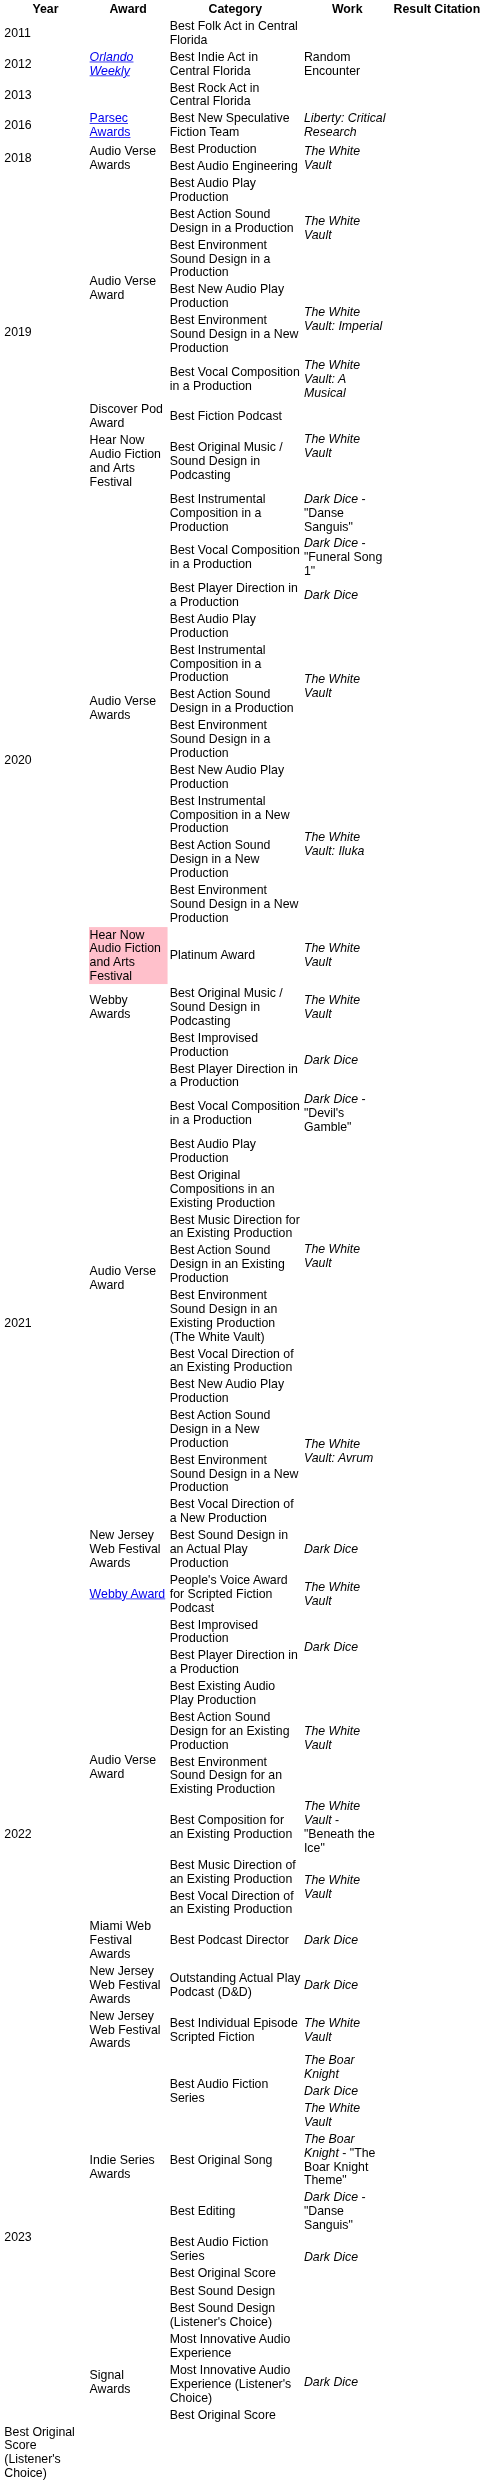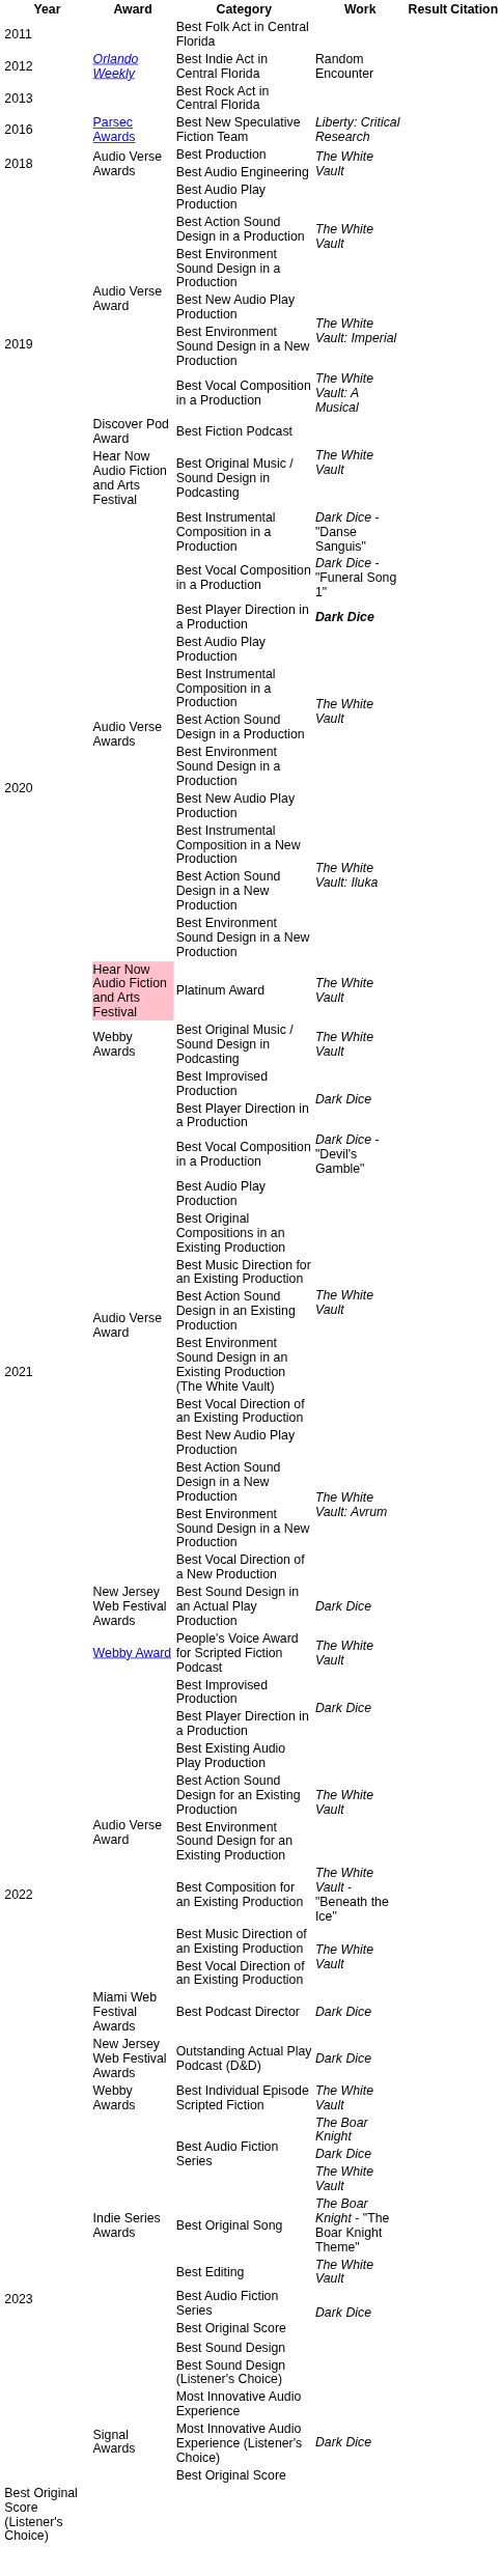 <table>
 <tr>
 <th>Year</th>
 <th>Award</th>
 <th>Category</th>
 <th>Work</th>
 <th>Result</th>
 <th>Citation</th>
 </tr>
 <tr>
 <td scope="row">2011</td>
 <td rowspan=3><em><a href='#'>Orlando Weekly</a></em></td>
 <td>Best Folk Act in Central Florida</td>
 <td rowspan=3>Random Encounter</td>
 <td></td>
 <td></td>
 </tr>
 <tr>
 <td scope="row">2012</td>
 <td>Best Indie Act in Central Florida</td>
 <td></td>
 <td></td>
 </tr>
 <tr>
 <td scope="row">2013</td>
 <td>Best Rock Act in Central Florida</td>
 <td></td>
 <td></td>
 </tr>
 <tr>
 <td>2016</td>
 <td><a href='#'>Parsec Awards</a></td>
 <td>Best New Speculative Fiction Team</td>
 <td><em>Liberty: Critical Research</em></td>
 <td></td>
 <td></td>
 </tr>
 <tr>
 <td scope="row" rowspan=2>2018</td>
 <td rowspan="2">Audio Verse Awards</td>
 <td>Best Production</td>
 <td rowspan="2"><em>The White Vault</em></td>
 <td></td>
 <td></td>
 </tr>
 <tr>
 <td>Best Audio Engineering</td>
 <td></td>
 <td></td>
 </tr>
 <tr>
 <td rowspan="8">2019</td>
 <td rowspan=6>Audio Verse Award</td>
 <td>Best Audio Play Production</td>
 <td rowspan="3"><em>The White Vault</em></td>
 <td></td>
 <td rowspan=6></td>
 </tr>
 <tr>
 <td>Best Action Sound Design in a Production</td>
 <td></td>
 </tr>
 <tr>
 <td>Best Environment Sound Design in a Production</td>
 <td></td>
 </tr>
 <tr>
 <td>Best New Audio Play Production</td>
 <td rowspan="2"><em>The White Vault: Imperial</em></td>
 <td></td>
 </tr>
 <tr>
 <td>Best Environment Sound Design in a New Production</td>
 <td></td>
 </tr>
 <tr>
 <td>Best Vocal Composition in a Production</td>
 <td><em>The White Vault: A Musical</em></td>
 <td></td>
 </tr>
 <tr>
 <td>Discover Pod Award</td>
 <td>Best Fiction Podcast</td>
 <td rowspan="2"><em>The White Vault</em></td>
 <td></td>
 <td></td>
 </tr>
 <tr>
 <td>Hear Now Audio Fiction and Arts Festival</td>
 <td>Best Original Music / Sound Design in Podcasting</td>
 <td></td>
 <td></td>
 </tr>
 <tr>
 <td rowspan= "13">2020</td>
 <td rowspan= "11">Audio Verse Awards</td>
 <td>Best Instrumental Composition in a Production</td>
 <td><em>Dark Dice</em> - "Danse Sanguis"</td>
 <td></td>
 <td rowspan="11"></td>
 </tr>
 <tr>
 <td>Best Vocal Composition in a Production</td>
 <td><em>Dark Dice</em> - "Funeral Song 1"</td>
 <td></td>
 </tr>
 <tr>
 <td>Best Player Direction in a Production</td>
-<td><em>Dark Dice</em></td>
+<td><strong><em>Dark Dice</em></strong></td>
 <td></td>
 </tr>
 <tr>
 <td>Best Audio Play Production</td>
 <td rowspan="4"><em>The White Vault</em></td>
 <td></td>
 </tr>
 <tr>
 <td>Best Instrumental Composition in a Production</td>
 <td></td>
 </tr>
 <tr>
 <td>Best Action Sound Design in a Production</td>
 <td></td>
 </tr>
 <tr>
 <td>Best Environment Sound Design in a Production</td>
 <td></td>
 </tr>
 <tr>
 <td>Best New Audio Play Production</td>
 <td rowspan="4"><em>The White Vault: Iluka</em></td>
 <td></td>
 </tr>
 <tr>
 <td>Best Instrumental Composition in a New Production</td>
 <td></td>
 </tr>
 <tr>
 <td>Best Action Sound Design in a New Production</td>
 <td></td>
 </tr>
 <tr>
 <td>Best Environment Sound Design in a New Production</td>
 <td></td>
 </tr>
 <tr>
 <td style="background: pink;">Hear Now Audio Fiction and Arts Festival</td>
 <td>Platinum Award</td>
 <td><em>The White Vault</em></td>
 <td></td>
 </tr>
 <tr>
 <td>Webby Awards</td>
 <td>Best Original Music / Sound Design in Podcasting</td>
 <td><em>The White Vault</em></td>
 <td></td>
 <td></td>
 </tr>
 <tr>
 <td scope="row" rowspan="15">2021</td>
 <td rowspan="13">Audio Verse Award</td>
 <td>Best Improvised Production</td>
 <td rowspan="2"><em>Dark Dice</em></td>
 <td></td>
 <td rowspan="13"></td>
 </tr>
 <tr>
 <td>Best Player Direction in a Production</td>
 <td></td>
 </tr>
 <tr>
 <td>Best Vocal Composition in a Production</td>
 <td><em>Dark Dice</em> - "Devil's Gamble"</td>
 <td></td>
 </tr>
 <tr>
 <td>Best Audio Play Production</td>
 <td rowspan="6"><em>The White Vault</em></td>
 <td></td>
 </tr>
 <tr>
 <td>Best Original Compositions in an Existing Production</td>
 <td></td>
 </tr>
 <tr>
 <td>Best Music Direction for an Existing Production</td>
 <td></td>
 </tr>
 <tr>
 <td>Best Action Sound Design in an Existing Production</td>
 <td></td>
 </tr>
 <tr>
 <td>Best Environment Sound Design in an Existing Production (The White Vault)</td>
 <td></td>
 </tr>
 <tr>
 <td>Best Vocal Direction of an Existing Production</td>
 <td></td>
 </tr>
 <tr>
 <td>Best New Audio Play Production</td>
 <td rowspan="4"><em>The White Vault: Avrum</em></td>
 <td></td>
 </tr>
 <tr>
 <td>Best Action Sound Design in a New Production</td>
 <td></td>
 </tr>
 <tr>
 <td>Best Environment Sound Design in a New Production</td>
 <td></td>
 </tr>
 <tr>
 <td>Best Vocal Direction of a New Production</td>
 <td></td>
 </tr>
 <tr>
 <td>New Jersey Web Festival Awards</td>
 <td>Best Sound Design in an Actual Play Production</td>
 <td><em>Dark Dice</em></td>
 <td></td>
 <td></td>
 </tr>
 <tr>
 <td><a href='#'>Webby Award</a></td>
 <td>People's Voice Award for Scripted Fiction Podcast</td>
 <td><em>The White Vault</em></td>
 <td></td>
 <td></td>
 </tr>
 <tr>
 <td rowspan="11">2022</td>
 <td rowspan="8">Audio Verse Award</td>
 <td>Best Improvised Production</td>
 <td rowspan="2"><em>Dark Dice</em></td>
 <td></td>
 <td rowspan="8"></td>
 </tr>
 <tr>
 <td>Best Player Direction in a Production</td>
 <td></td>
 </tr>
 <tr>
 <td>Best Existing Audio Play Production</td>
 <td rowspan="3"><em>The White Vault</em></td>
 <td></td>
 </tr>
 <tr>
 <td>Best Action Sound Design for an Existing Production</td>
 <td></td>
 </tr>
 <tr>
 <td>Best Environment Sound Design for an Existing Production</td>
 <td></td>
 </tr>
 <tr>
 <td>Best Composition for an Existing Production</td>
 <td><em>The White Vault</em> - "Beneath the Ice"</td>
 <td></td>
 </tr>
 <tr>
 <td>Best Music Direction of an Existing Production</td>
 <td rowspan="2"><em>The White Vault</em></td>
 <td></td>
 </tr>
 <tr>
 <td>Best Vocal Direction of an Existing Production</td>
 <td></td>
 </tr>
 <tr>
 <td>Miami Web Festival Awards</td>
 <td>Best Podcast Director</td>
 <td><em>Dark Dice</em></td>
 <td></td>
 <td></td>
 </tr>
 <tr>
 <td>New Jersey Web Festival Awards</td>
 <td>Outstanding Actual Play Podcast (D&D)</td>
 <td><em>Dark Dice</em></td>
 <td></td>
 <td></td>
 </tr>
 <tr>
-<td>New Jersey Web Festival Awards</td>
+<td>Webby Awards</td>
 <td>Best Individual Episode Scripted Fiction</td>
 <td><em>The White Vault</em></td>
 <td></td>
 <td></td>
 </tr>
 <tr>
 <td scope="row" rowspan="13">2023</td>
 <td rowspan="7">Indie Series Awards</td>
 <td rowspan="3">Best Audio Fiction Series</td>
 <td><em>The Boar Knight</em></td>
 <td></td>
 <td rowspan="6"></td>
 </tr>
 <tr>
 <td><em>Dark Dice</em></td>
 <td></td>
 </tr>
 <tr>
 <td><em>The White Vault</em></td>
 <td></td>
 </tr>
 <tr>
 <td>Best Original Song</td>
 <td><em>The Boar Knight</em> - "The Boar Knight Theme"</td>
 <td></td>
 </tr>
 <tr>
 <td>Best Editing</td>
-<td><em>Dark Dice</em> - "Danse Sanguis"</td>
+<td><em>The White Vault</em></td>
 <td></td>
 </tr>
 <tr>
 <td>Best Audio Fiction Series</td>
 <td rowspan="2"><em>Dark Dice</em></td>
 <td></td>
 </tr>
 <tr>
 <td>Best Original Score</td>
 <td></td>
 </tr>
 <tr>
 </tr>
 <tr>
 <td scope="row" rowspan="6">Signal Awards</td>
 <td>Best Sound Design</td>
 <td rowspan="6"><em>Dark Dice</em></td>
 <td></td>
 <td scope="row" rowspan="6"></td>
 </tr>
 <tr>
 <td>Best Sound Design (Listener's Choice)</td>
 <td></td>
 </tr>
 <tr>
 <td>Most Innovative Audio Experience</td>
 <td></td>
 </tr>
 <tr>
 <td>Most Innovative Audio Experience (Listener's Choice)</td>
 <td></td>
 </tr>
 <tr>
 <td>Best Original Score</td>
 <td></td>
 </tr>
 <tr>
 <td>Best Original Score (Listener's Choice)</td>
 <td></td>
 </tr>
 </table>
